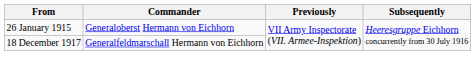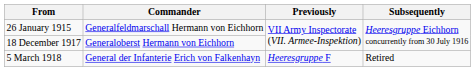 <table class="wikitable">
 <tr>
 <th>From</th>
 <th>Commander</th>
 <th>Previously</th>
 <th>Subsequently</th>
 </tr>
 <tr>
 <td>26 January 1915</td>
-<td><a href='#'>Generaloberst</a> <a href='#'>Hermann von Eichhorn</a></td>
+<td><a href='#'>Generalfeldmarschall</a> Hermann von Eichhorn</td>
 <td rowspan=2><a href='#'>VII Army Inspectorate</a><br>(<em>VII. Armee-Inspektion</em>)</td>
 <td rowspan=2><a href='#'><em>Heeresgruppe</em> Eichhorn</a><br><small>concurrently from 30 July 1916</small></td>
 </tr>
 <tr>
 <td>18 December 1917</td>
-<td><a href='#'>Generalfeldmarschall</a> Hermann von Eichhorn</td>
+<td><a href='#'>Generaloberst</a> <a href='#'>Hermann von Eichhorn</a></td>
+</tr>
+<tr>
+<td>5 March 1918</td>
+<td><a href='#'>General der Infanterie</a> <a href='#'>Erich von Falkenhayn</a></td>
+<td><a href='#'><em>Heeresgruppe</em> F</a></td>
+<td>Retired</td>
 </tr>
 </table>
